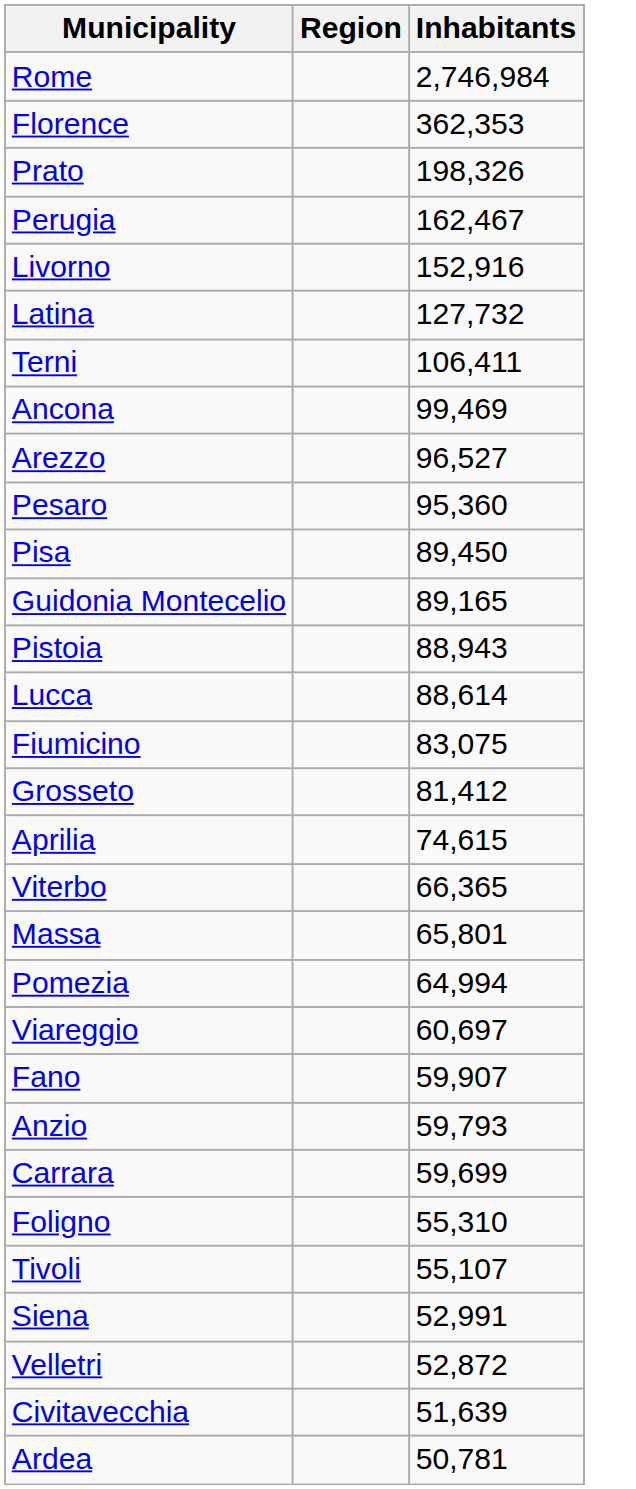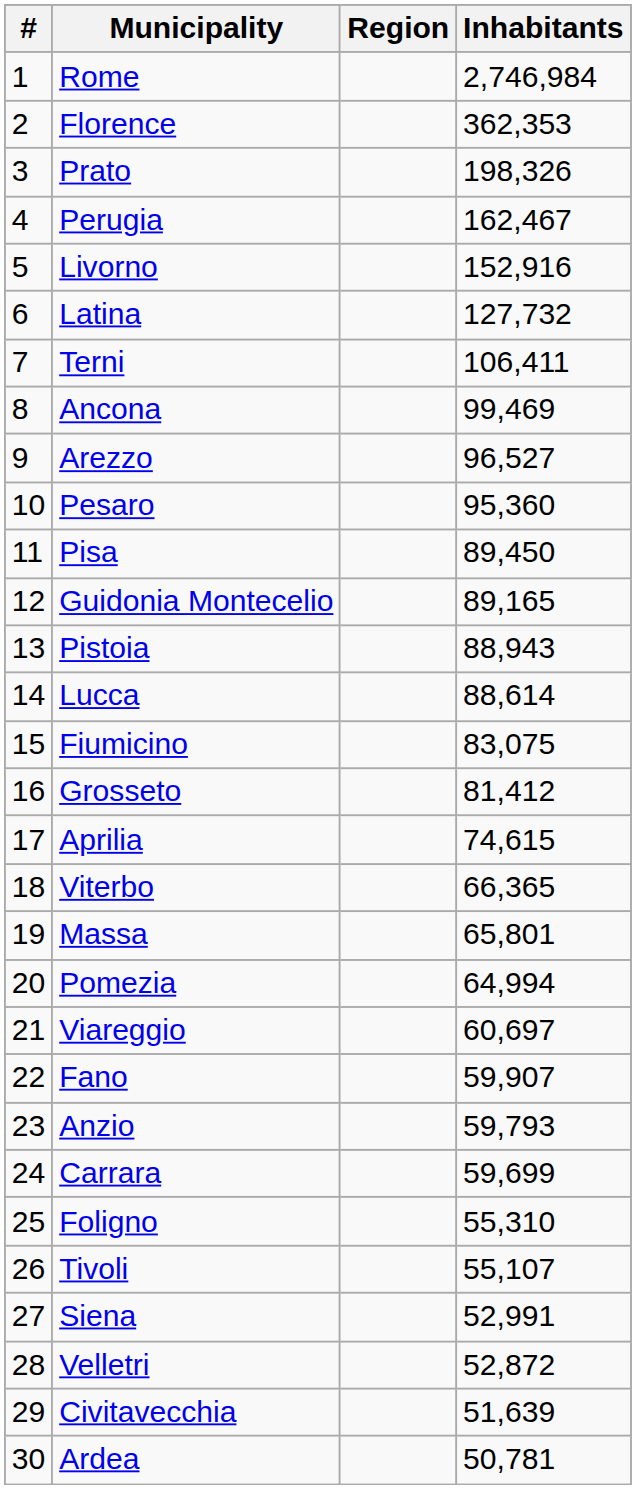 <table class="wikitable sortable">
 <tr>
+<th>#</th>
 <th>Municipality</th>
 <th>Region</th>
 <th>Inhabitants</th>
 </tr>
 <tr>
+<td>1</td>
 <td><a href='#'>Rome</a></td>
 <td></td>
 <td>2,746,984</td>
 </tr>
 <tr>
+<td>2</td>
 <td><a href='#'>Florence</a></td>
 <td></td>
 <td>362,353</td>
 </tr>
 <tr>
+<td>3</td>
 <td><a href='#'>Prato</a></td>
 <td></td>
 <td>198,326</td>
 </tr>
 <tr>
+<td>4</td>
 <td><a href='#'>Perugia</a></td>
 <td></td>
 <td>162,467</td>
 </tr>
 <tr>
+<td>5</td>
 <td><a href='#'>Livorno</a></td>
 <td></td>
 <td>152,916</td>
 </tr>
 <tr>
+<td>6</td>
 <td><a href='#'>Latina</a></td>
 <td></td>
 <td>127,732</td>
 </tr>
 <tr>
+<td>7</td>
 <td><a href='#'>Terni</a></td>
 <td></td>
 <td>106,411</td>
 </tr>
 <tr>
+<td>8</td>
 <td><a href='#'>Ancona</a></td>
 <td></td>
 <td>99,469</td>
 </tr>
 <tr>
+<td>9</td>
 <td><a href='#'>Arezzo</a></td>
 <td></td>
 <td>96,527</td>
 </tr>
 <tr>
+<td>10</td>
 <td><a href='#'>Pesaro</a></td>
 <td></td>
 <td>95,360</td>
 </tr>
 <tr>
+<td>11</td>
 <td><a href='#'>Pisa</a></td>
 <td></td>
 <td>89,450</td>
 </tr>
 <tr>
+<td>12</td>
 <td><a href='#'>Guidonia Montecelio</a></td>
 <td></td>
 <td>89,165</td>
 </tr>
 <tr>
+<td>13</td>
 <td><a href='#'>Pistoia</a></td>
 <td></td>
 <td>88,943</td>
 </tr>
 <tr>
+<td>14</td>
 <td><a href='#'>Lucca</a></td>
 <td></td>
 <td>88,614</td>
 </tr>
 <tr>
+<td>15</td>
 <td><a href='#'>Fiumicino</a></td>
 <td></td>
 <td>83,075</td>
 </tr>
 <tr>
+<td>16</td>
 <td><a href='#'>Grosseto</a></td>
 <td></td>
 <td>81,412</td>
 </tr>
 <tr>
+<td>17</td>
 <td><a href='#'>Aprilia</a></td>
 <td></td>
 <td>74,615</td>
 </tr>
 <tr>
+<td>18</td>
 <td><a href='#'>Viterbo</a></td>
 <td></td>
 <td>66,365</td>
 </tr>
 <tr>
+<td>19</td>
 <td><a href='#'>Massa</a></td>
 <td></td>
 <td>65,801</td>
 </tr>
 <tr>
+<td>20</td>
 <td><a href='#'>Pomezia</a></td>
 <td></td>
 <td>64,994</td>
 </tr>
 <tr>
+<td>21</td>
 <td><a href='#'>Viareggio</a></td>
 <td></td>
 <td>60,697</td>
 </tr>
 <tr>
+<td>22</td>
 <td><a href='#'>Fano</a></td>
 <td></td>
 <td>59,907</td>
 </tr>
 <tr>
+<td>23</td>
 <td><a href='#'>Anzio</a></td>
 <td></td>
 <td>59,793</td>
 </tr>
 <tr>
+<td>24</td>
 <td><a href='#'>Carrara</a></td>
 <td></td>
 <td>59,699</td>
 </tr>
 <tr>
+<td>25</td>
 <td><a href='#'>Foligno</a></td>
 <td></td>
 <td>55,310</td>
 </tr>
 <tr>
+<td>26</td>
 <td><a href='#'>Tivoli</a></td>
 <td></td>
 <td>55,107</td>
 </tr>
 <tr>
+<td>27</td>
 <td><a href='#'>Siena</a></td>
 <td></td>
 <td>52,991</td>
 </tr>
 <tr>
+<td>28</td>
 <td><a href='#'>Velletri</a></td>
 <td></td>
 <td>52,872</td>
 </tr>
 <tr>
+<td>29</td>
 <td><a href='#'>Civitavecchia</a></td>
 <td></td>
 <td>51,639</td>
 </tr>
 <tr>
+<td>30</td>
 <td><a href='#'>Ardea</a></td>
 <td></td>
 <td>50,781</td>
 </tr>
 </table>
